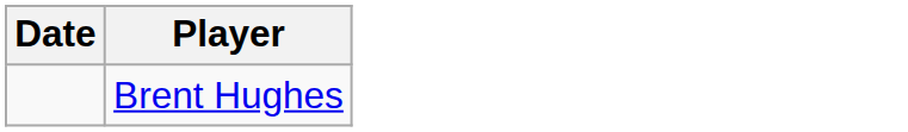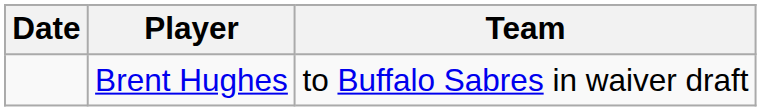 <table class="wikitable">
 <tr>
 <th>Date</th>
 <th>Player</th>
+<th>Team</th>
 </tr>
 <tr>
 <td></td>
 <td><a href='#'>Brent Hughes</a></td>
+<td>to <a href='#'>Buffalo Sabres</a> in waiver draft</td>
 </tr>
 </table>
